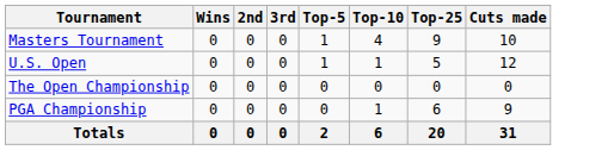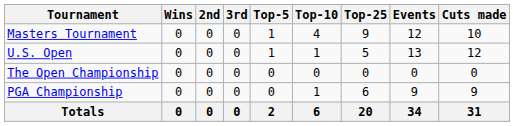 <table class=wikitable style=text-align:center>
 <tr>
 <th>Tournament</th>
 <th>Wins</th>
 <th>2nd</th>
 <th>3rd</th>
 <th>Top-5</th>
 <th>Top-10</th>
 <th>Top-25</th>
+<th>Events</th>
 <th>Cuts made</th>
 </tr>
 <tr>
 <td align=left><a href='#'>Masters Tournament</a></td>
 <td>0</td>
 <td>0</td>
 <td>0</td>
 <td>1</td>
 <td>4</td>
 <td>9</td>
+<td>12</td>
 <td>10</td>
 </tr>
 <tr>
 <td align=left><a href='#'>U.S. Open</a></td>
 <td>0</td>
 <td>0</td>
 <td>0</td>
 <td>1</td>
 <td>1</td>
 <td>5</td>
+<td>13</td>
 <td>12</td>
 </tr>
 <tr>
 <td align=left><a href='#'>The Open Championship</a></td>
+<td>0</td>
 <td>0</td>
 <td>0</td>
 <td>0</td>
 <td>0</td>
 <td>0</td>
 <td>0</td>
 <td>0</td>
 </tr>
 <tr>
 <td align=left><a href='#'>PGA Championship</a></td>
 <td>0</td>
 <td>0</td>
 <td>0</td>
 <td>0</td>
 <td>1</td>
 <td>6</td>
 <td>9</td>
+<td>9</td>
 </tr>
 <tr>
 <th>Totals</th>
 <th>0</th>
 <th>0</th>
 <th>0</th>
 <th>2</th>
 <th>6</th>
 <th>20</th>
+<th>34</th>
 <th>31</th>
 </tr>
 </table>
